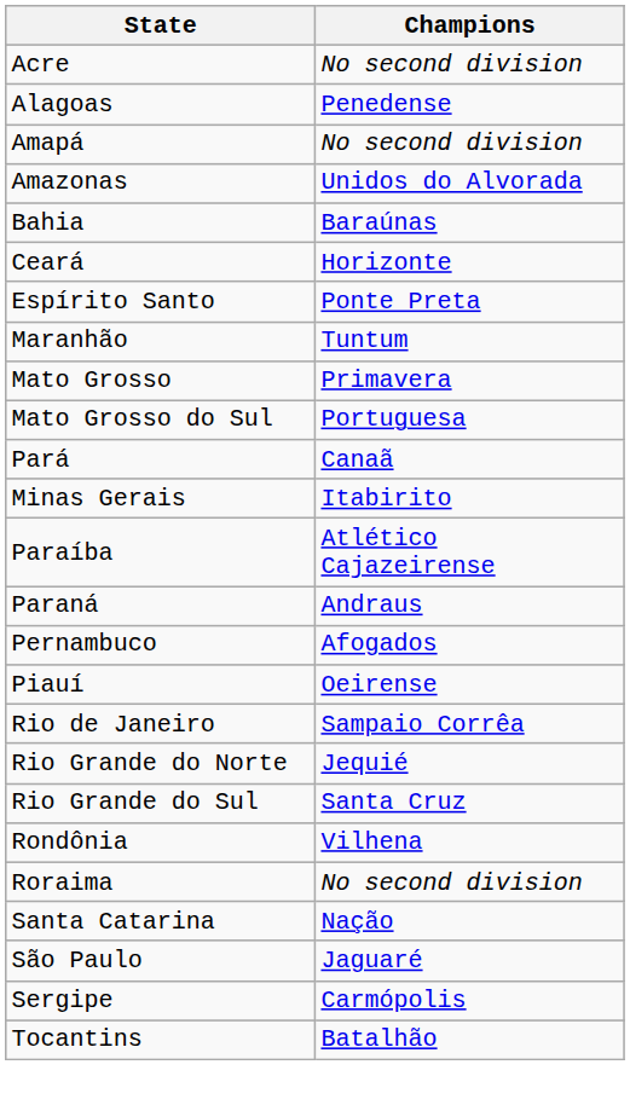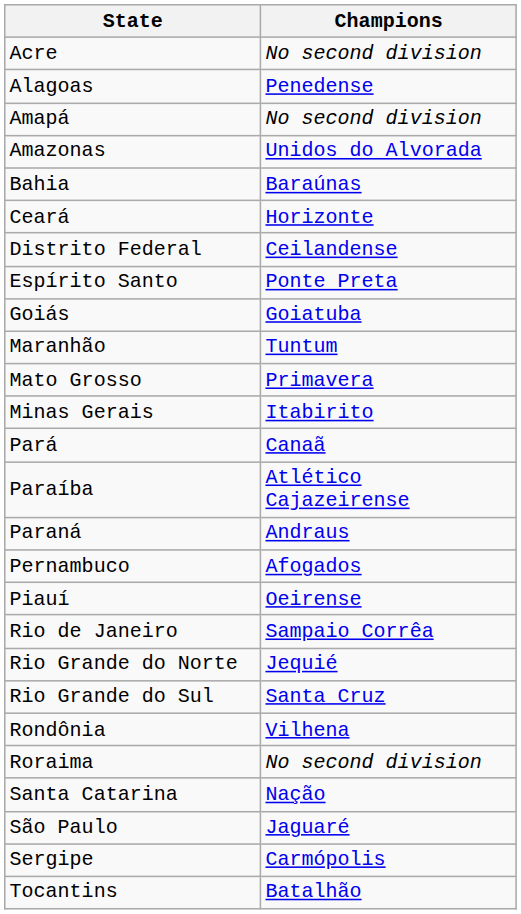 <table class="wikitable">
 <tr>
 <th width=160px>State</th>
 <th width=160px>Champions</th>
 </tr>
 <tr>
 <td> Acre</td>
 <td><em>No second division</em></td>
 </tr>
 <tr>
 <td> Alagoas</td>
 <td><a href='#'>Penedense</a></td>
 </tr>
 <tr>
 <td> Amapá</td>
 <td><em>No second division</em></td>
 </tr>
 <tr>
 <td> Amazonas</td>
 <td><a href='#'>Unidos do Alvorada</a></td>
 </tr>
 <tr>
 <td> Bahia</td>
 <td><a href='#'>Baraúnas</a></td>
 </tr>
 <tr>
 <td> Ceará</td>
 <td><a href='#'>Horizonte</a></td>
 </tr>
 <tr>
+<td> Distrito Federal</td>
+<td><a href='#'>Ceilandense</a></td>
+</tr>
+<tr>
 <td> Espírito Santo</td>
 <td><a href='#'>Ponte Preta</a></td>
+</tr>
+<tr>
+<td> Goiás</td>
+<td><a href='#'>Goiatuba</a></td>
 </tr>
 <tr>
 <td> Maranhão</td>
 <td><a href='#'>Tuntum</a></td>
 </tr>
 <tr>
 <td> Mato Grosso</td>
 <td><a href='#'>Primavera</a></td>
 </tr>
 <tr>
-<td> Mato Grosso do Sul</td>
-<td><a href='#'>Portuguesa</a></td>
+<td> Minas Gerais</td>
+<td><a href='#'>Itabirito</a></td>
 </tr>
 <tr>
 <td> Pará</td>
 <td><a href='#'>Canaã</a></td>
-</tr>
-<tr>
-<td> Minas Gerais</td>
-<td><a href='#'>Itabirito</a></td>
 </tr>
 <tr>
 <td> Paraíba</td>
 <td><a href='#'>Atlético Cajazeirense</a></td>
 </tr>
 <tr>
 <td> Paraná</td>
 <td><a href='#'>Andraus</a></td>
 </tr>
 <tr>
 <td> Pernambuco</td>
 <td><a href='#'>Afogados</a></td>
 </tr>
 <tr>
 <td> Piauí</td>
 <td><a href='#'>Oeirense</a></td>
 </tr>
 <tr>
 <td> Rio de Janeiro</td>
 <td><a href='#'>Sampaio Corrêa</a></td>
 </tr>
 <tr>
 <td> Rio Grande do Norte</td>
 <td><a href='#'>Jequié</a></td>
 </tr>
 <tr>
 <td> Rio Grande do Sul</td>
 <td><a href='#'>Santa Cruz</a></td>
 </tr>
 <tr>
 <td> Rondônia</td>
 <td><a href='#'>Vilhena</a></td>
 </tr>
 <tr>
 <td> Roraima</td>
 <td><em>No second division</em></td>
 </tr>
 <tr>
 <td> Santa Catarina</td>
 <td><a href='#'>Nação</a></td>
 </tr>
 <tr>
 <td> São Paulo</td>
 <td><a href='#'>Jaguaré</a></td>
 </tr>
 <tr>
 <td> Sergipe</td>
 <td><a href='#'>Carmópolis</a></td>
 </tr>
 <tr>
 <td> Tocantins</td>
 <td><a href='#'>Batalhão</a></td>
 </tr>
 </table>
